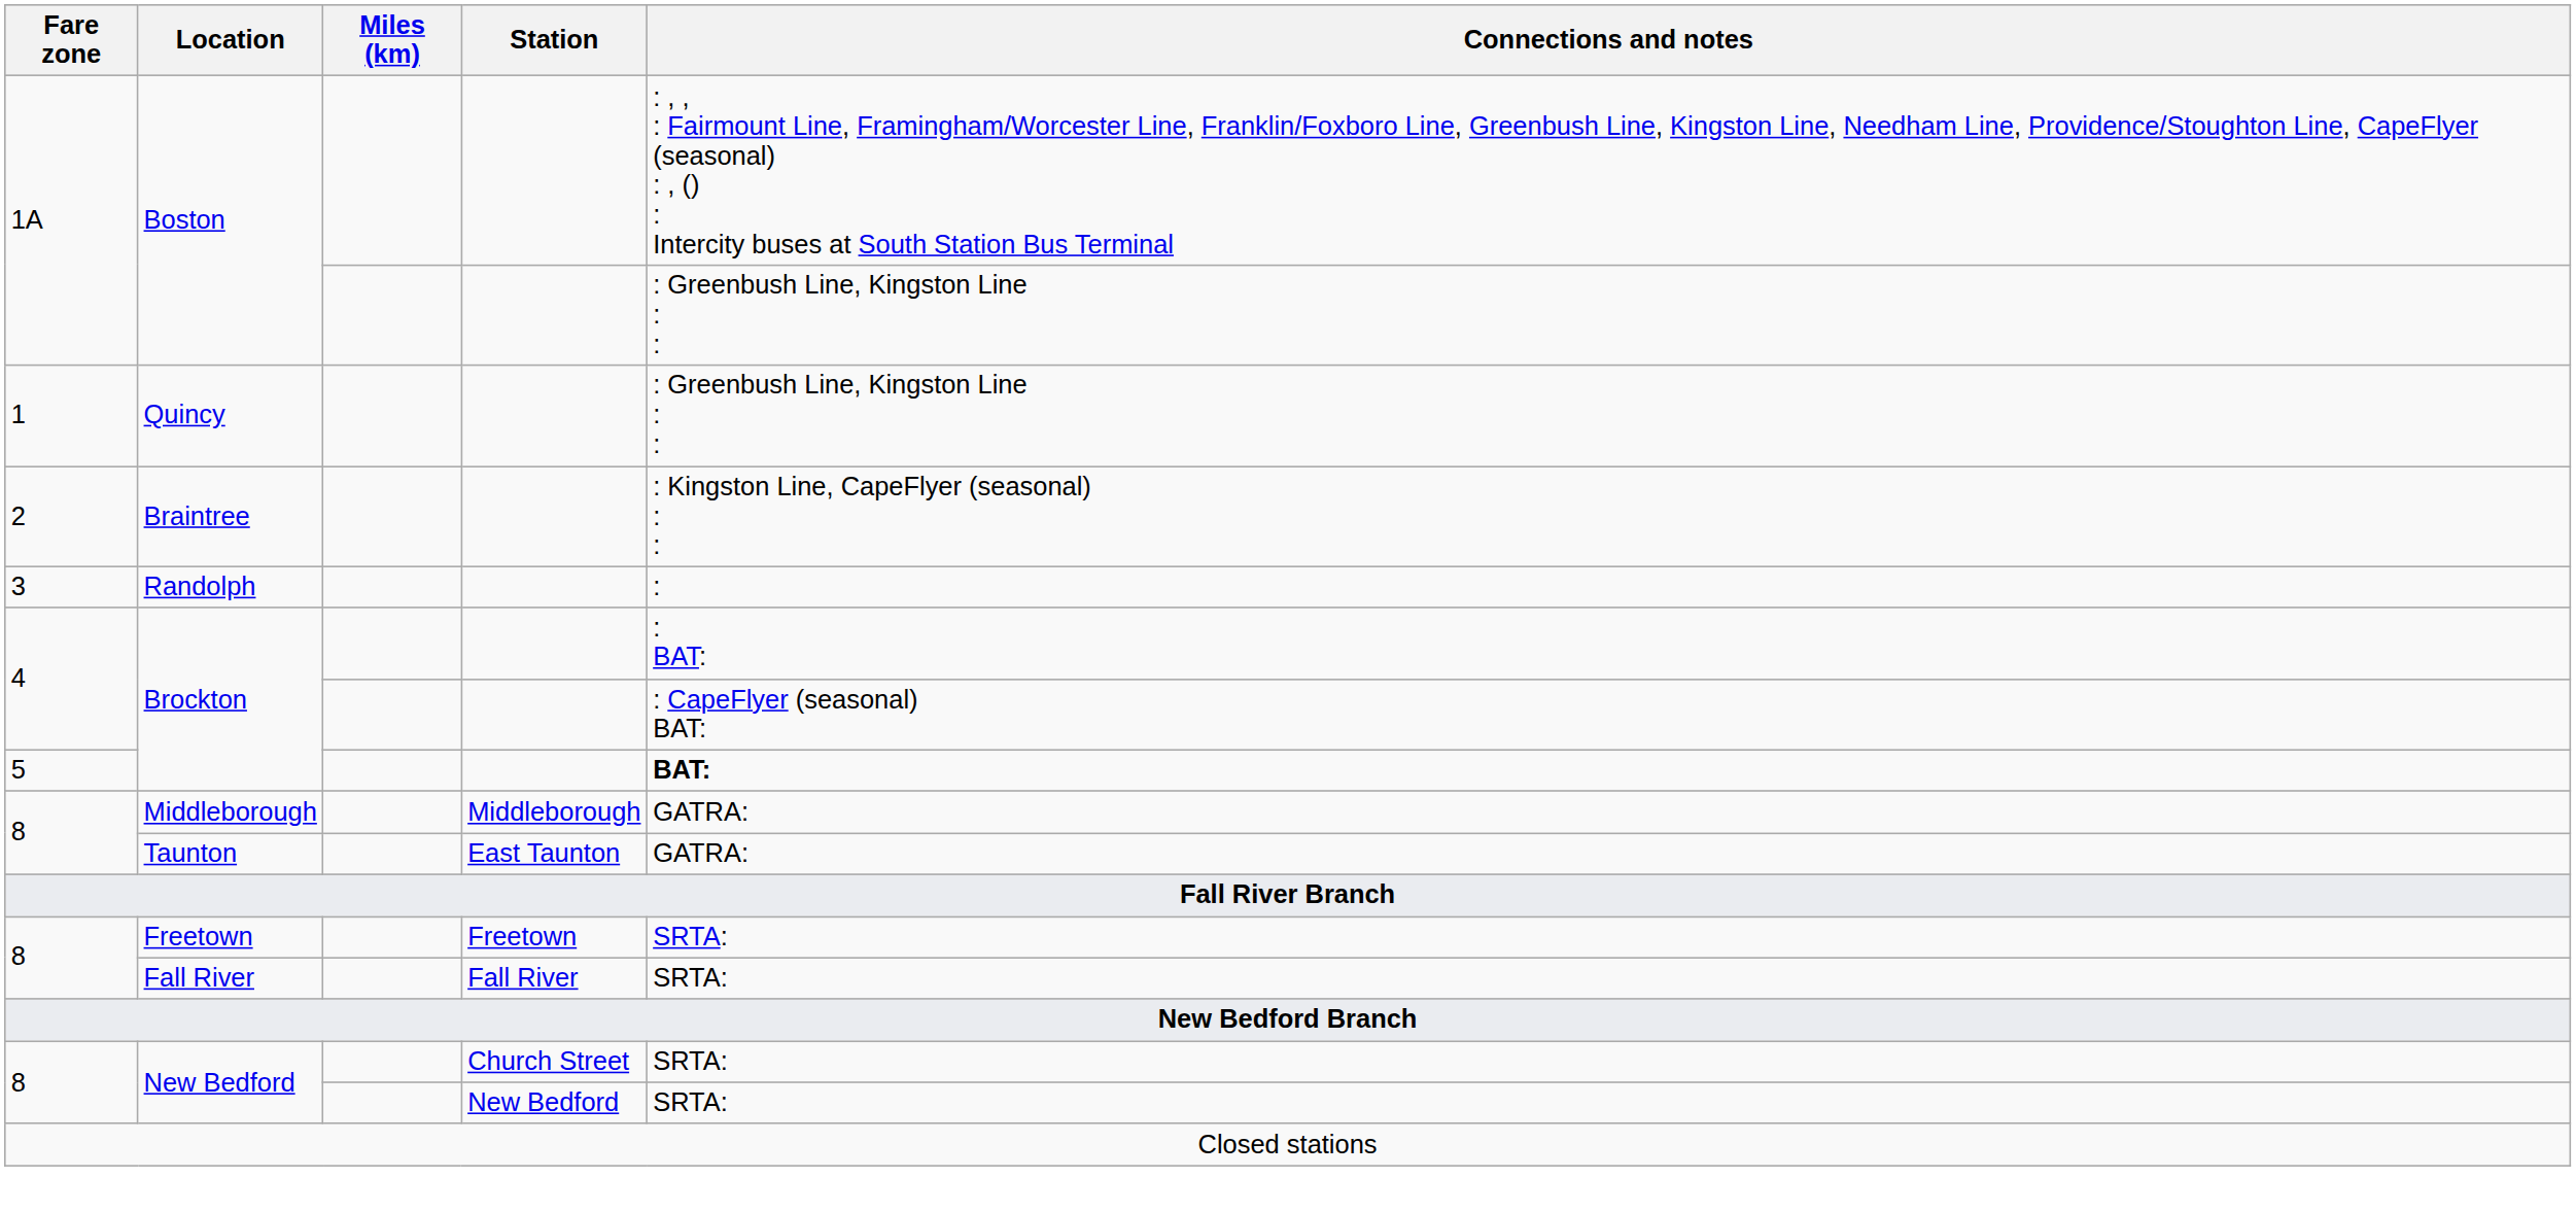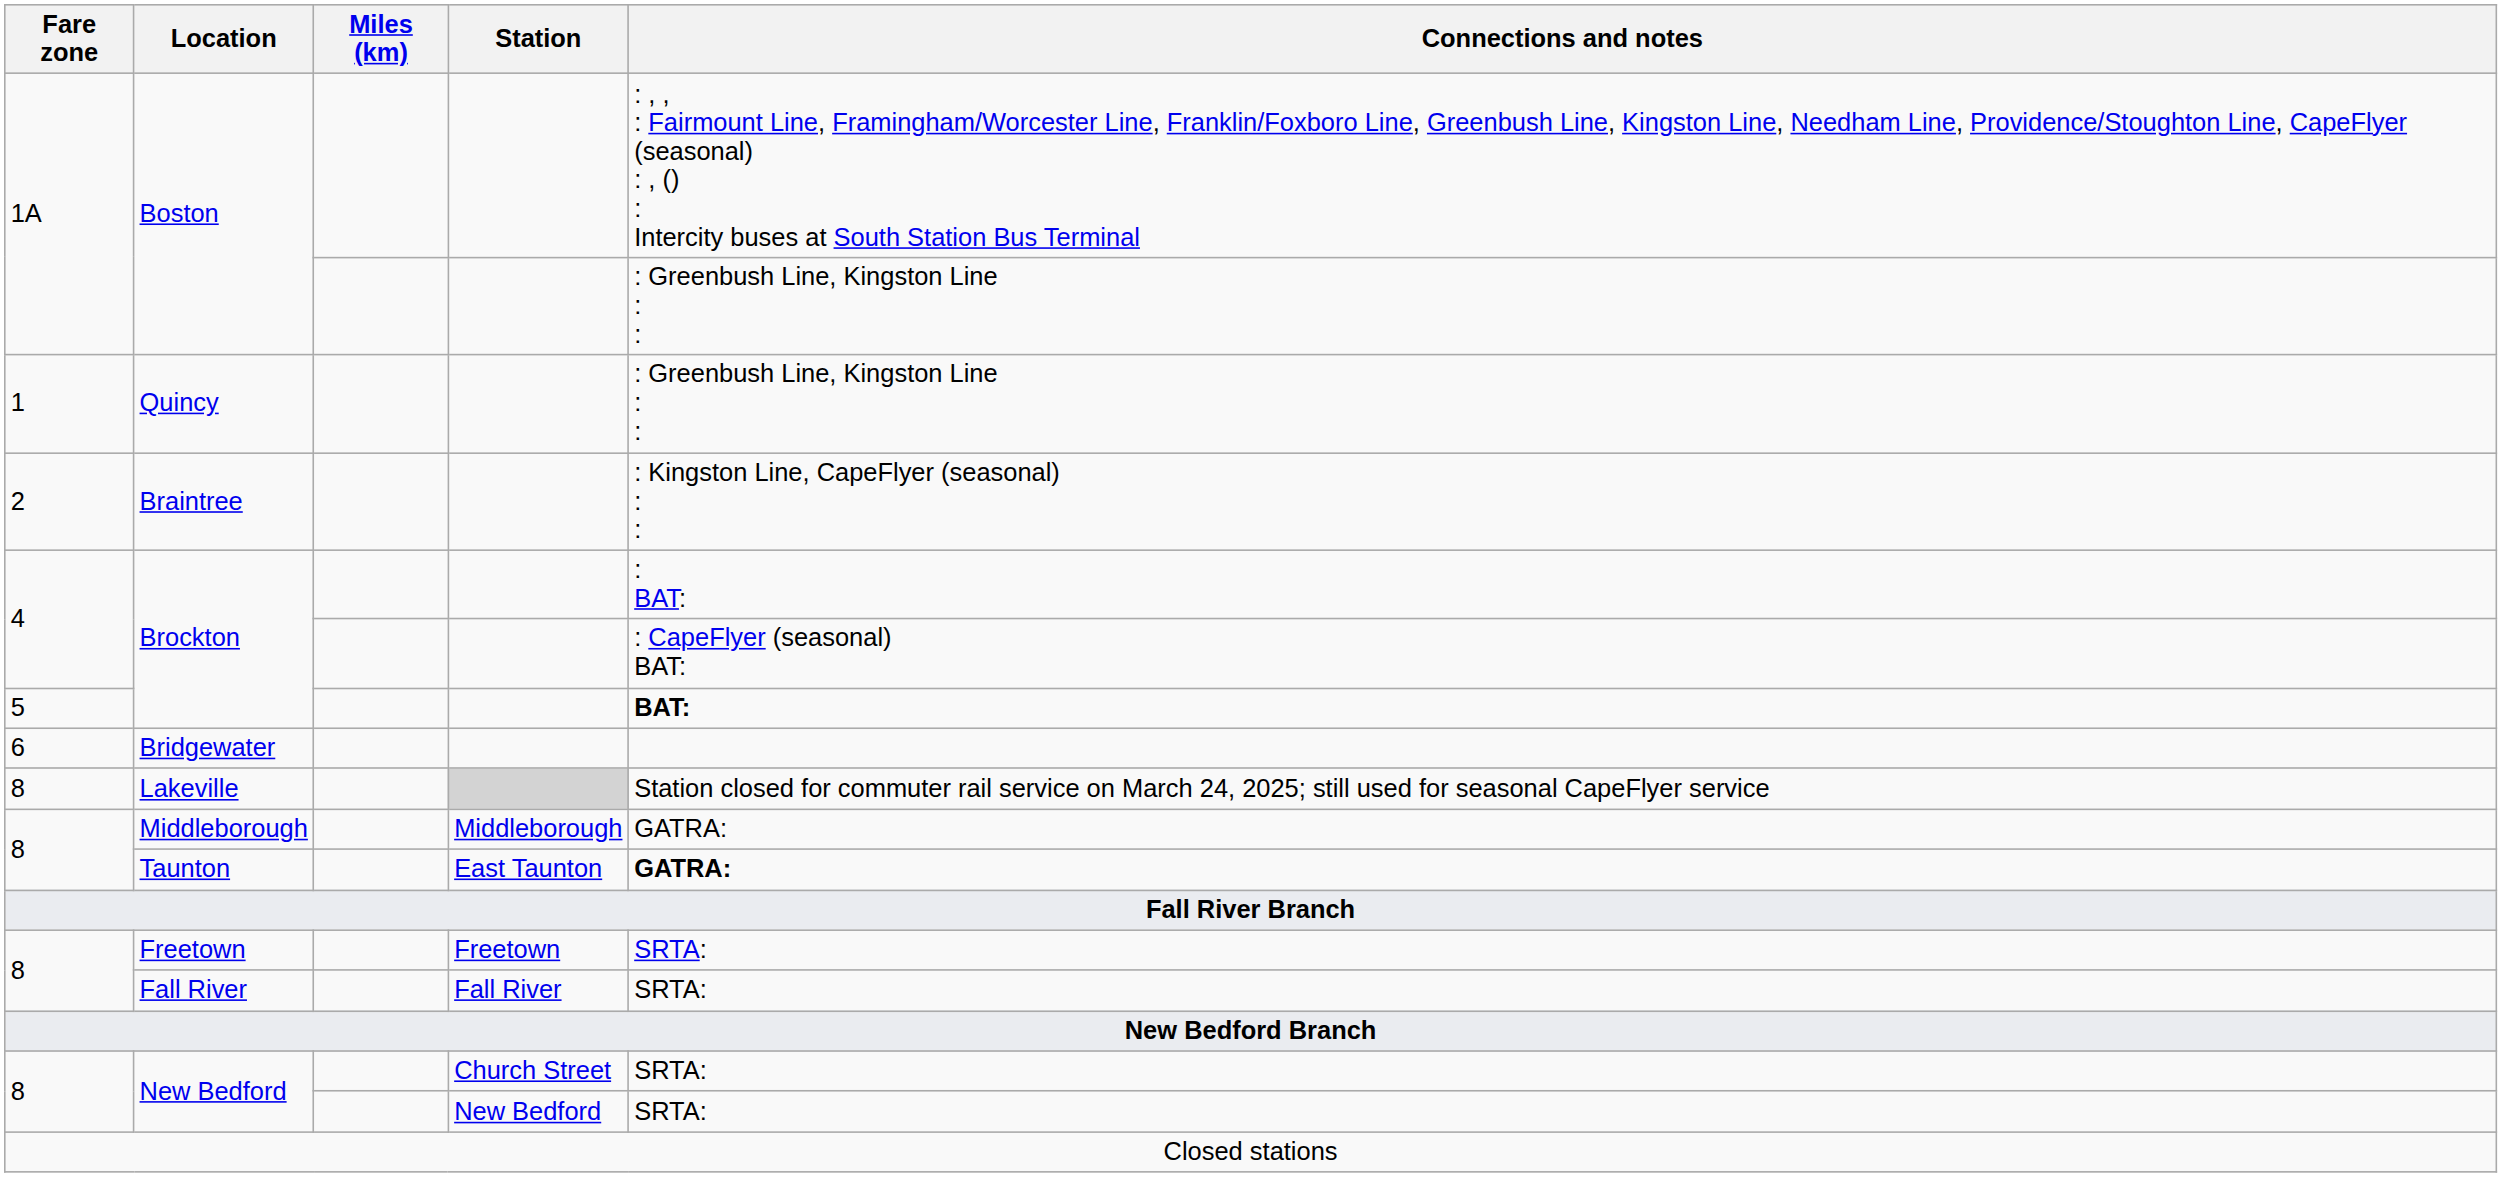 <table class="wikitable">
 <tr>
 <th>Fare zone</th>
 <th>Location</th>
 <th><a href='#'>Miles (km)</a></th>
 <th>Station</th>
 <th>Connections and notes</th>
 </tr>
 <tr>
 <td rowspan="2">1A</td>
 <td rowspan="2"><a href='#'>Boston</a></td>
 <td></td>
 <td> </td>
 <td>: , , <br>: <a href='#'>Fairmount Line</a>, <a href='#'>Framingham/Worcester Line</a>, <a href='#'>Franklin/Foxboro Line</a>, <a href='#'>Greenbush Line</a>, <a href='#'>Kingston Line</a>, <a href='#'>Needham Line</a>, <a href='#'>Providence/Stoughton Line</a>, <a href='#'>CapeFlyer</a> (seasonal)<br>: ,  ()<br>: <br> Intercity buses at <a href='#'>South Station Bus Terminal</a></td>
 </tr>
 <tr>
 <td></td>
 <td> </td>
 <td>: Greenbush Line, Kingston Line<br>: <br>: <br> </td>
 </tr>
 <tr>
 <td>1</td>
 <td><a href='#'>Quincy</a></td>
 <td></td>
 <td> </td>
 <td>: Greenbush Line, Kingston Line<br>: <br>: </td>
 </tr>
 <tr>
 <td>2</td>
 <td><a href='#'>Braintree</a></td>
 <td></td>
 <td> </td>
 <td>: Kingston Line, CapeFlyer (seasonal)<br>: <br>: </td>
 </tr>
 <tr>
-<td>3</td>
-<td><a href='#'>Randolph</a></td>
-<td></td>
-<td> </td>
-<td>: </td>
-</tr>
-<tr>
 <td rowspan="2">4</td>
 <td rowspan="3"><a href='#'>Brockton</a></td>
 <td></td>
 <td> </td>
 <td>: <br> <a href='#'>BAT</a>: </td>
 </tr>
 <tr>
 <td></td>
 <td> </td>
 <td>: <a href='#'>CapeFlyer</a> (seasonal)<br> BAT: </td>
 </tr>
 <tr>
 <td>5</td>
 <td></td>
 <td> </td>
 <td><strong> BAT: </strong></td>
 </tr>
 <tr>
+<td>6</td>
+<td><a href='#'>Bridgewater</a></td>
+<td></td>
+<td> </td>
+<td></td>
+</tr>
+<tr>
+<td>8</td>
+<td><a href='#'>Lakeville</a></td>
+<td></td>
+<td bgcolor=lightgray> </td>
+<td>Station closed for commuter rail service on March 24, 2025; still used for seasonal CapeFlyer service</td>
+</tr>
+<tr>
 <td rowspan="2">8</td>
 <td><a href='#'>Middleborough</a></td>
 <td></td>
 <td> <a href='#'>Middleborough</a></td>
 <td> GATRA: </td>
 </tr>
 <tr>
 <td><a href='#'>Taunton</a></td>
 <td></td>
 <td> <a href='#'>East Taunton</a></td>
-<td> GATRA: </td>
+<td><strong> GATRA: </strong></td>
 </tr>
 <tr>
 <td align=center colspan=5 bgcolor=eaecf0><strong>Fall River Branch</strong></td>
 </tr>
 <tr>
 <td rowspan="2">8</td>
 <td><a href='#'>Freetown</a></td>
 <td></td>
 <td> <a href='#'>Freetown</a></td>
 <td> <a href='#'>SRTA</a>: </td>
 </tr>
 <tr>
 <td><a href='#'>Fall River</a></td>
 <td></td>
 <td> <a href='#'>Fall River</a></td>
 <td> SRTA: </td>
 </tr>
 <tr>
 <td align=center colspan=5 bgcolor=eaecf0><strong>New Bedford Branch</strong></td>
 </tr>
 <tr>
 <td rowspan="2">8</td>
 <td rowspan="2"><a href='#'>New Bedford</a></td>
 <td></td>
 <td> <a href='#'>Church Street</a></td>
 <td> SRTA: </td>
 </tr>
 <tr>
 <td></td>
 <td> <a href='#'>New Bedford</a></td>
 <td> SRTA: </td>
 </tr>
 <tr>
 <td colspan="5" align="center"> Closed stations</td>
 </tr>
 </table>
